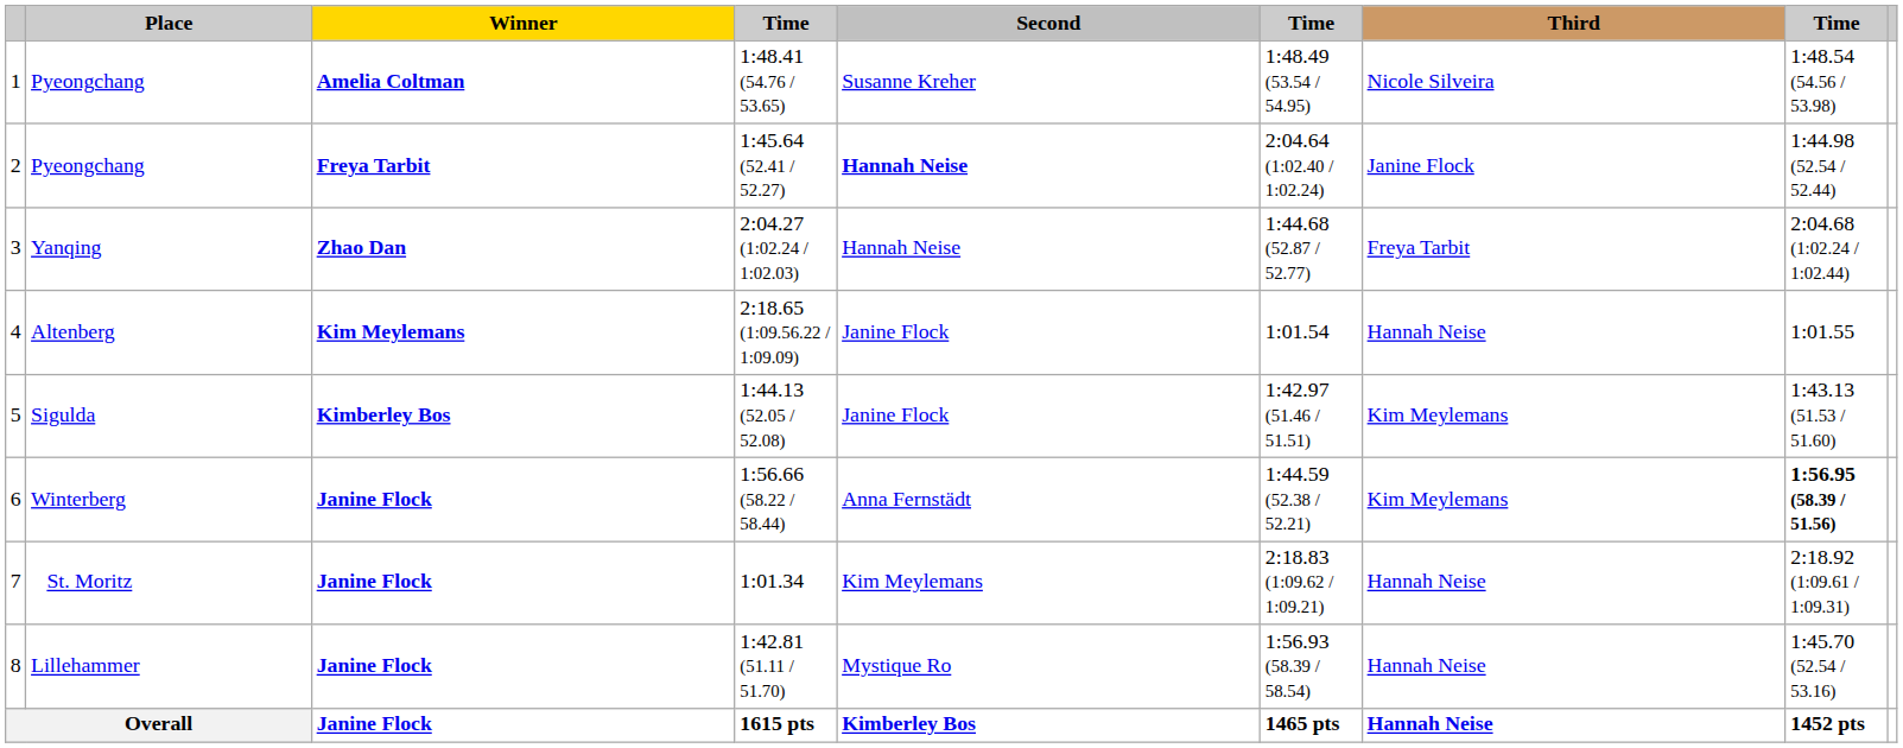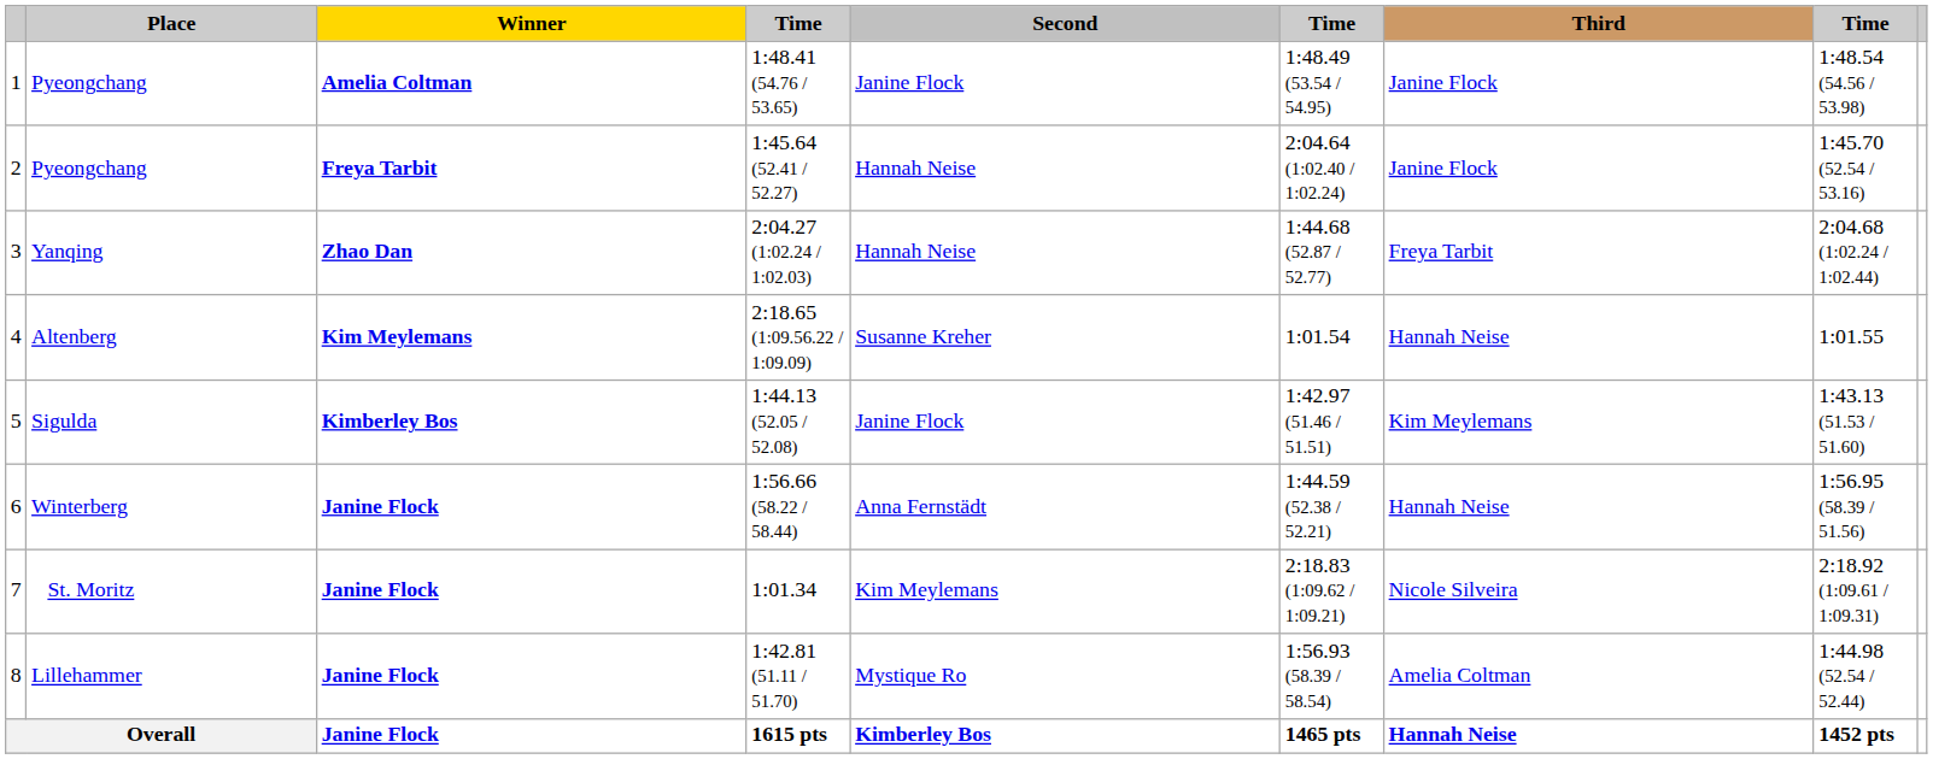 <table class="wikitable plainrowheaders" style="background:#fff; font-size:86%; line-height:16px; border:grey solid 1px; border-collapse:collapse;">
 <tr>
 <th scope="col" style="background:#ccc; width=10 px"></th>
 <th scope="col" style="background:#ccc; width:180px">Place</th>
 <th scope="col" style="background:gold; width:270px">Winner</th>
 <th scope="col" style="background:#ccc; width:60px">Time</th>
 <th scope="col" style="background:silver; width:270px">Second</th>
 <th scope="col" style="background:#ccc; width:60px">Time</th>
 <th scope="col" style="background:#c96; width:270px">Third</th>
 <th scope="col" style="background:#ccc; width:60px">Time</th>
 <th scope="col" style="background:#ccc; width=10px"></th>
 </tr>
 <tr>
 <td align=center>1</td>
 <td> <a href='#'>Pyeongchang</a></td>
 <td><strong> <a href='#'>Amelia Coltman</a></strong></td>
 <td>1:48.41<br><small>(54.76 / 53.65)</small></td>
-<td> <a href='#'>Susanne Kreher</a></td>
+<td> <a href='#'>Janine Flock</a></td>
 <td>1:48.49<br><small>(53.54 / 54.95)</small></td>
-<td> <a href='#'>Nicole Silveira</a></td>
+<td> <a href='#'>Janine Flock</a></td>
 <td>1:48.54<br><small>(54.56 / 53.98)</small></td>
 <td></td>
 </tr>
 <tr>
 <td align=center>2</td>
 <td> <a href='#'>Pyeongchang</a></td>
 <td><strong> <a href='#'>Freya Tarbit</a></strong></td>
 <td>1:45.64<br><small>(52.41 / 52.27)</small></td>
-<td><strong> <a href='#'>Hannah Neise</a></strong></td>
+<td> <a href='#'>Hannah Neise</a></td>
 <td>2:04.64<br><small>(1:02.40 / 1:02.24)</small></td>
 <td> <a href='#'>Janine Flock</a></td>
-<td>1:44.98<br><small>(52.54 / 52.44)</small></td>
+<td>1:45.70<br><small>(52.54 / 53.16)</small></td>
 <td></td>
 </tr>
 <tr>
 <td align=center>3</td>
 <td> <a href='#'>Yanqing</a></td>
 <td><strong> <a href='#'>Zhao Dan</a></strong></td>
 <td>2:04.27<br><small>(1:02.24 / 1:02.03)</small></td>
 <td> <a href='#'>Hannah Neise</a></td>
 <td>1:44.68<br><small>(52.87 / 52.77)</small></td>
 <td> <a href='#'>Freya Tarbit</a></td>
 <td>2:04.68<br><small>(1:02.24 / 1:02.44)</small></td>
 <td></td>
 </tr>
 <tr>
 <td align=center>4</td>
 <td> <a href='#'>Altenberg</a></td>
 <td><strong> <a href='#'>Kim Meylemans</a></strong></td>
 <td>2:18.65<br><small>(1:09.56.22 / 1:09.09)</small></td>
-<td> <a href='#'>Janine Flock</a></td>
+<td> <a href='#'>Susanne Kreher</a></td>
 <td>1:01.54</td>
 <td> <a href='#'>Hannah Neise</a></td>
 <td>1:01.55</td>
 <td></td>
 </tr>
 <tr>
 <td align=center>5</td>
 <td> <a href='#'>Sigulda</a></td>
 <td><strong> <a href='#'>Kimberley Bos</a></strong></td>
 <td>1:44.13<br><small>(52.05 / 52.08)</small></td>
 <td> <a href='#'>Janine Flock</a></td>
 <td>1:42.97<br><small>(51.46 / 51.51)</small></td>
 <td> <a href='#'>Kim Meylemans</a></td>
 <td>1:43.13<br><small>(51.53 / 51.60)</small></td>
 <td></td>
 </tr>
 <tr>
 <td align=center>6</td>
 <td> <a href='#'>Winterberg</a></td>
 <td><strong> <a href='#'>Janine Flock</a></strong></td>
 <td>1:56.66<br><small>(58.22 / 58.44)</small></td>
 <td> <a href='#'>Anna Fernstädt</a></td>
 <td>1:44.59<br><small>(52.38 / 52.21)</small></td>
-<td> <a href='#'>Kim Meylemans</a></td>
-<td><strong>1:56.95<br><small>(58.39 / 51.56)</small></strong></td>
+<td> <a href='#'>Hannah Neise</a></td>
+<td>1:56.95<br><small>(58.39 / 51.56)</small></td>
 <td></td>
 </tr>
 <tr>
 <td align=center>7</td>
 <td>   <a href='#'>St. Moritz</a></td>
 <td><strong> <a href='#'>Janine Flock</a></strong></td>
 <td>1:01.34</td>
 <td> <a href='#'>Kim Meylemans</a></td>
 <td>2:18.83<br><small>(1:09.62 / 1:09.21)</small></td>
-<td> <a href='#'>Hannah Neise</a></td>
+<td> <a href='#'>Nicole Silveira</a></td>
 <td>2:18.92<br><small>(1:09.61 / 1:09.31)</small></td>
 <td></td>
 </tr>
 <tr>
 <td align=center>8</td>
 <td> <a href='#'>Lillehammer</a></td>
 <td><strong> <a href='#'>Janine Flock</a></strong></td>
 <td>1:42.81<br><small>(51.11 / 51.70)</small></td>
 <td> <a href='#'>Mystique Ro</a></td>
 <td>1:56.93<br><small>(58.39 / 58.54)</small></td>
-<td> <a href='#'>Hannah Neise</a></td>
-<td>1:45.70<br><small>(52.54 / 53.16)</small></td>
+<td> <a href='#'>Amelia Coltman</a></td>
+<td>1:44.98<br><small>(52.54 / 52.44)</small></td>
 <td></td>
 </tr>
 <tr>
 <th colspan="2">Overall</th>
 <td><strong> <a href='#'>Janine Flock</a></strong></td>
 <td><strong>1615 pts</strong></td>
 <td><strong> <a href='#'>Kimberley Bos</a></strong></td>
 <td><strong>1465 pts</strong></td>
 <td><strong> <a href='#'>Hannah Neise</a></strong></td>
 <td><strong>1452 pts</strong></td>
 <td></td>
 </tr>
 </table>
